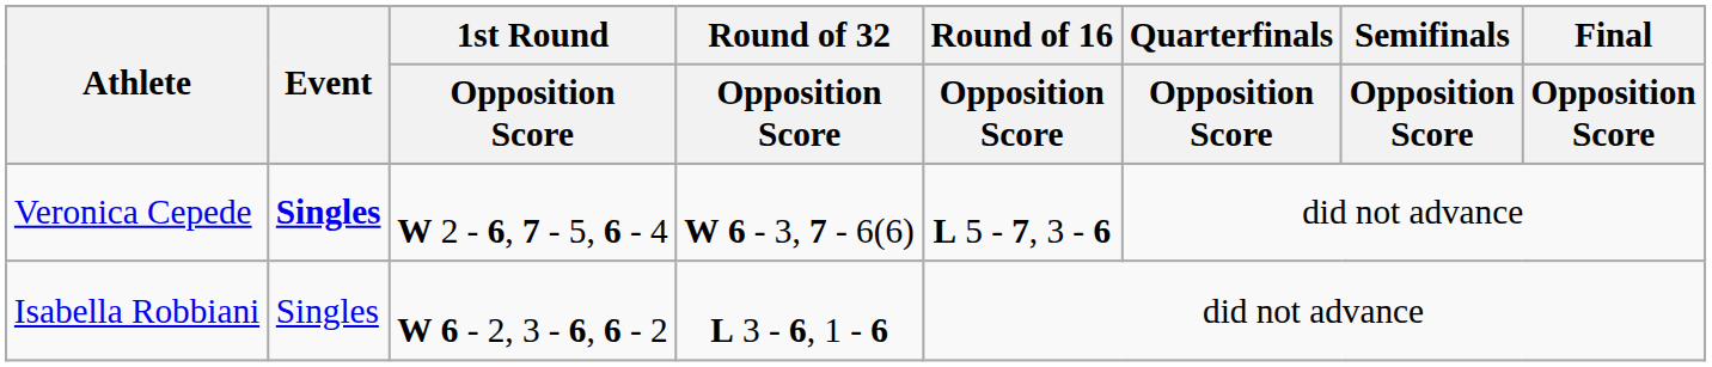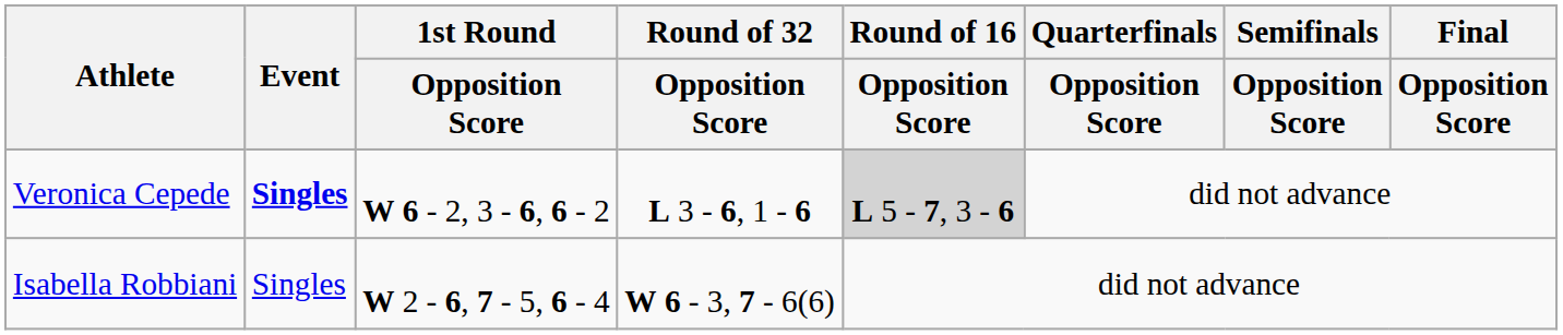 <table class="wikitable" border="1" style="font-size:90%">
 <tr>
 <th rowspan=2>Athlete</th>
 <th rowspan=2>Event</th>
 <th>1st Round</th>
 <th>Round of 32</th>
 <th>Round of 16</th>
 <th>Quarterfinals</th>
 <th>Semifinals</th>
 <th>Final</th>
 </tr>
 <tr>
 <th>Opposition<br>Score</th>
 <th>Opposition<br>Score</th>
 <th>Opposition<br>Score</th>
 <th>Opposition<br>Score</th>
 <th>Opposition<br>Score</th>
 <th>Opposition<br>Score</th>
 </tr>
 <tr>
 <td><a href='#'>Veronica Cepede</a></td>
 <td><strong><a href='#'>Singles</a></strong></td>
-<td align=center><br><strong>W</strong> 2 - <strong>6</strong>, <strong>7</strong> - 5, <strong>6</strong> - 4</td>
-<td align=center><br><strong>W</strong> <strong>6</strong> - 3, <strong>7</strong> - 6(6)</td>
-<td align=center><br><strong>L</strong> 5 - <strong>7</strong>, 3 - <strong>6</strong></td>
+<td align=center><br><strong>W</strong> <strong>6</strong> - 2, 3 - <strong>6</strong>, <strong>6</strong> - 2</td>
+<td align=center><br><strong>L</strong> 3 - <strong>6</strong>, 1 - <strong>6</strong></td>
+<td align=center style="background: lightgrey;"><br><strong>L</strong> 5 - <strong>7</strong>, 3 - <strong>6</strong></td>
 <td align="center" colspan="7">did not advance</td>
 </tr>
 <tr>
 <td><a href='#'>Isabella Robbiani</a></td>
 <td><a href='#'>Singles</a></td>
-<td align=center><br><strong>W</strong> <strong>6</strong> - 2, 3 - <strong>6</strong>, <strong>6</strong> - 2</td>
-<td align=center><br><strong>L</strong> 3 - <strong>6</strong>, 1 - <strong>6</strong></td>
+<td align=center><br><strong>W</strong> 2 - <strong>6</strong>, <strong>7</strong> - 5, <strong>6</strong> - 4</td>
+<td align=center><br><strong>W</strong> <strong>6</strong> - 3, <strong>7</strong> - 6(6)</td>
 <td align="center" colspan="7">did not advance</td>
 </tr>
 </table>
